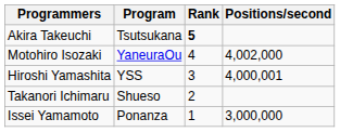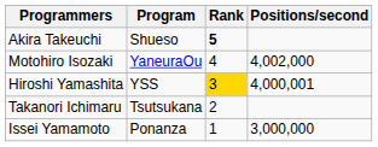 <table class="wikitable">
 <tr>
 <th>Programmers</th>
 <th>Program</th>
 <th>Rank</th>
 <th>Positions/second</th>
 </tr>
 <tr>
 <td>Akira Takeuchi</td>
-<td>Tsutsukana</td>
+<td>Shueso</td>
 <td><strong>5</strong></td>
 <td></td>
 </tr>
 <tr>
 <td>Motohiro Isozaki</td>
 <td><a href='#'>YaneuraOu</a></td>
 <td>4</td>
 <td>4,002,000</td>
 </tr>
 <tr>
 <td>Hiroshi Yamashita</td>
 <td>YSS</td>
-<td>3</td>
+<td style="background: gold;">3</td>
 <td>4,000,001</td>
 </tr>
 <tr>
 <td>Takanori Ichimaru</td>
-<td>Shueso</td>
+<td>Tsutsukana</td>
 <td>2</td>
 <td></td>
 </tr>
 <tr>
 <td>Issei Yamamoto</td>
 <td>Ponanza</td>
 <td>1</td>
 <td>3,000,000</td>
 </tr>
 </table>
